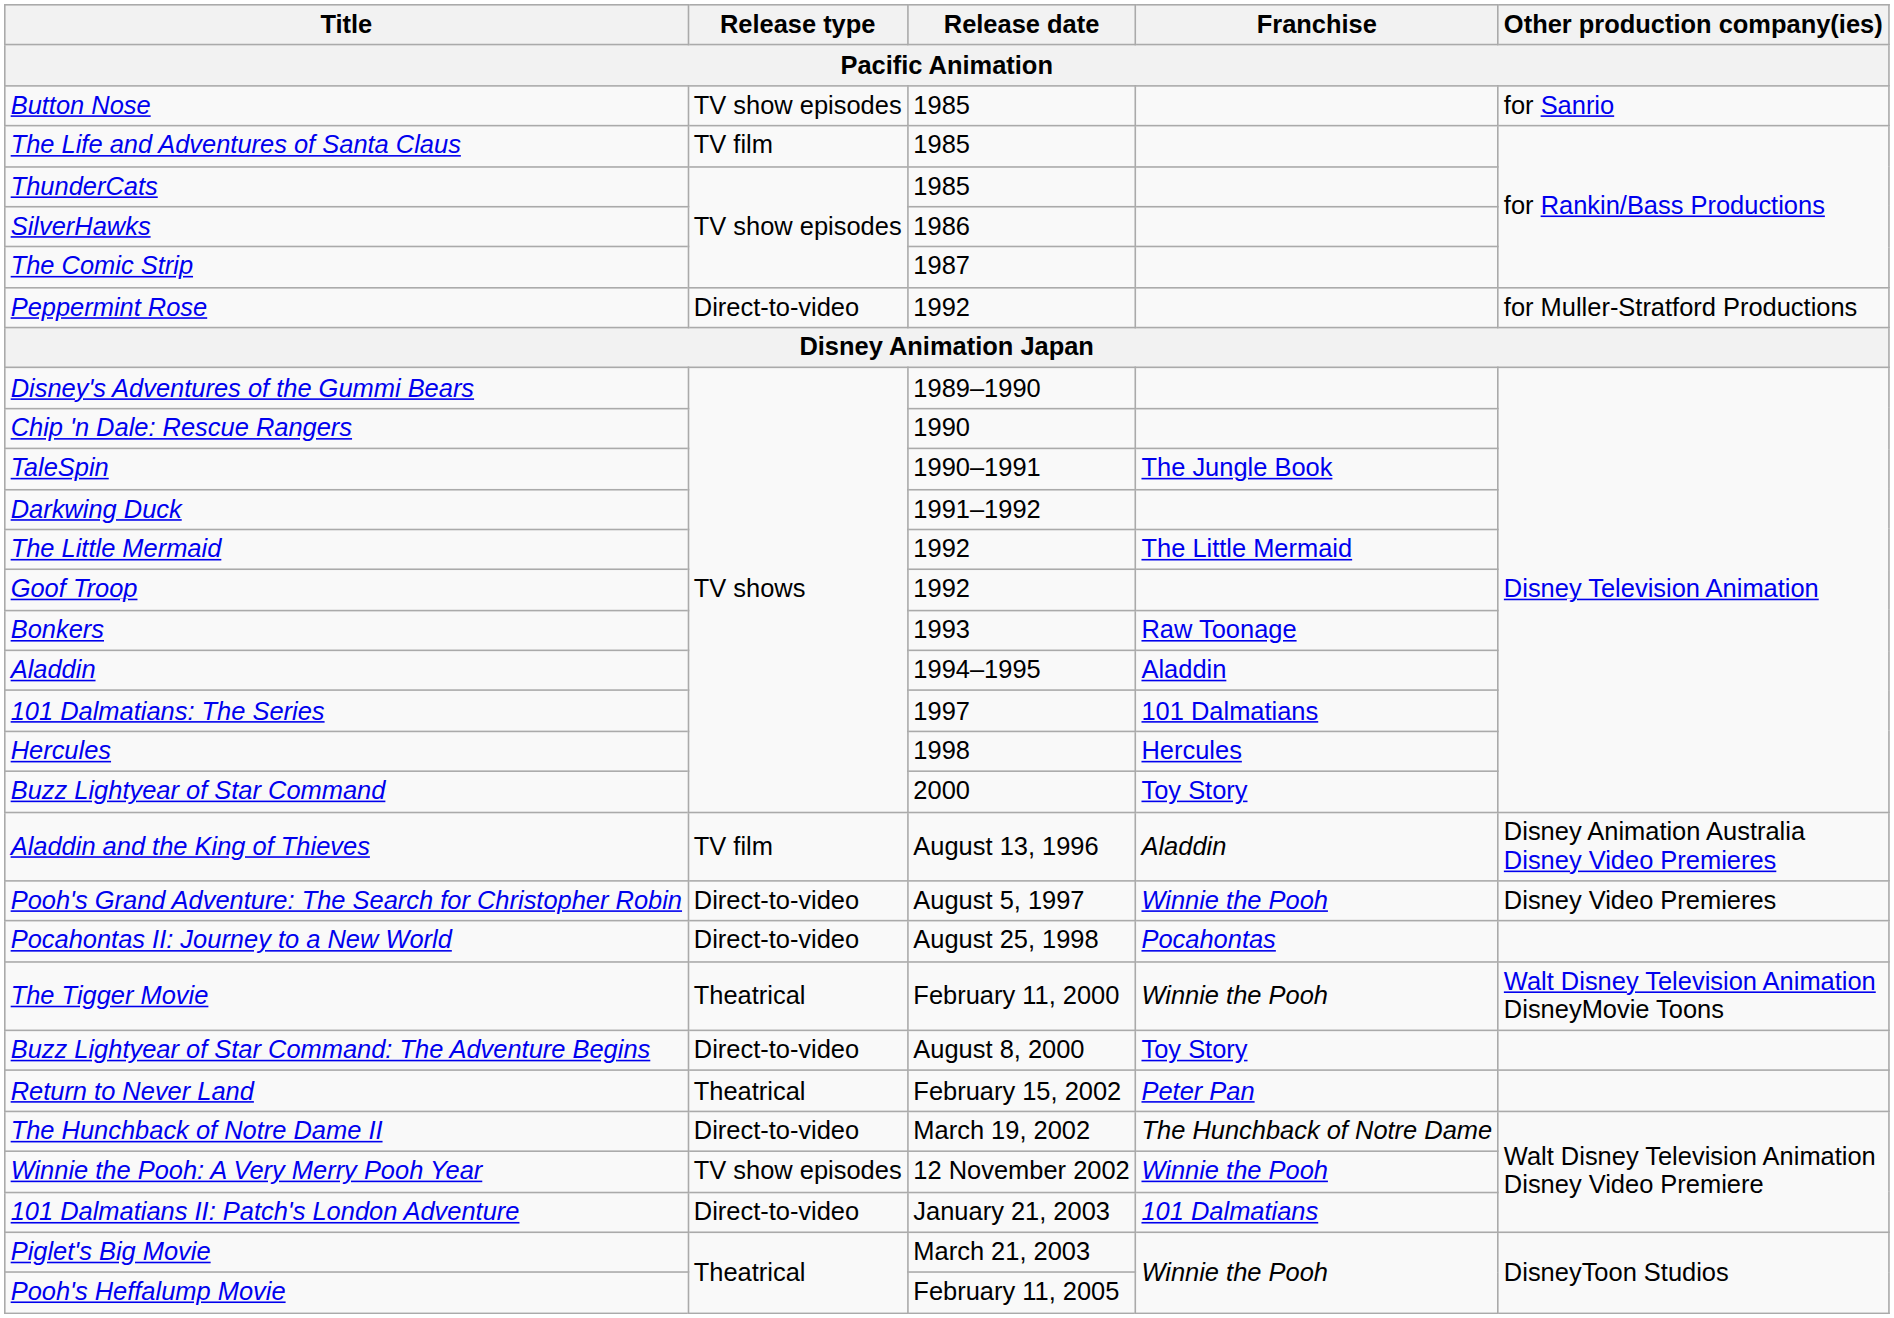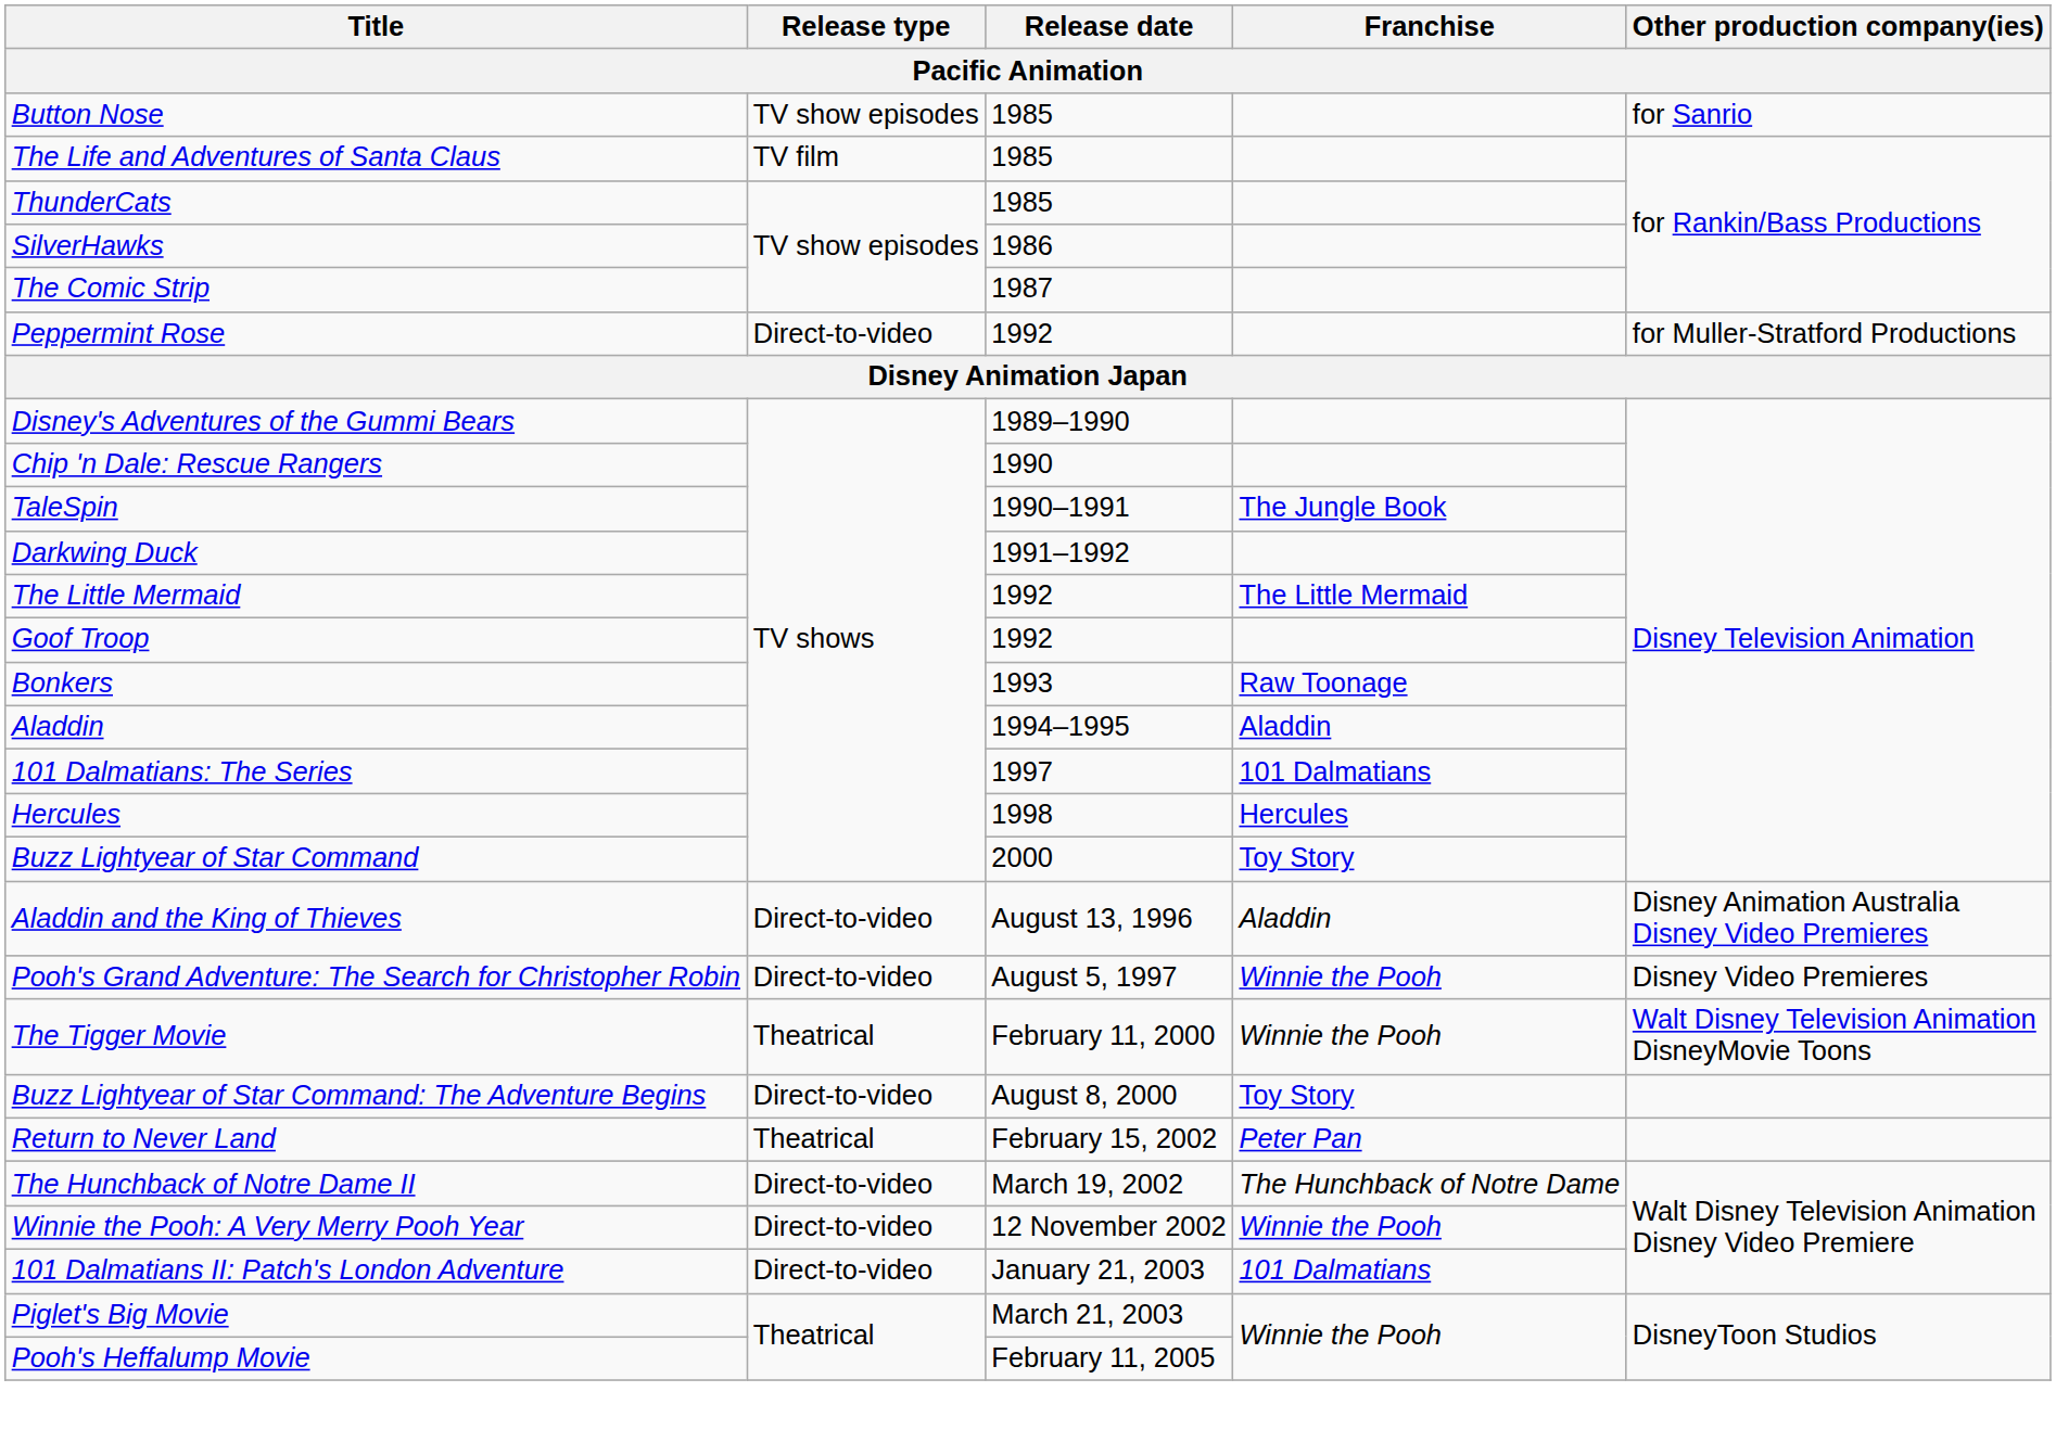 <table class="wikitable sortable">
 <tr>
 <th>Title</th>
 <th>Release type</th>
 <th>Release date</th>
 <th>Franchise</th>
 <th>Other production company(ies)</th>
 </tr>
 <tr>
 <th colspan="5">Pacific Animation</th>
 </tr>
 <tr>
 <td><em><a href='#'>Button Nose</a></em></td>
 <td>TV show episodes</td>
 <td>1985</td>
 <td></td>
 <td>for <a href='#'>Sanrio</a></td>
 </tr>
 <tr>
 <td><em><a href='#'>The Life and Adventures of Santa Claus</a></em></td>
 <td>TV film</td>
 <td>1985</td>
 <td></td>
 <td rowspan="4">for <a href='#'>Rankin/Bass Productions</a></td>
 </tr>
 <tr>
 <td><em><a href='#'>ThunderCats</a></em></td>
 <td rowspan="3">TV show episodes</td>
 <td>1985</td>
 <td></td>
 </tr>
 <tr>
 <td><em><a href='#'>SilverHawks</a></em></td>
 <td>1986</td>
 <td></td>
 </tr>
 <tr>
 <td><em><a href='#'>The Comic Strip</a></em></td>
 <td>1987</td>
 <td></td>
 </tr>
 <tr>
 <td><em><a href='#'>Peppermint Rose</a></em></td>
 <td>Direct-to-video</td>
 <td>1992</td>
 <td></td>
 <td>for Muller-Stratford Productions</td>
 </tr>
 <tr>
 <th colspan="5">Disney Animation Japan</th>
 </tr>
 <tr>
 <td><em><a href='#'>Disney's Adventures of the Gummi Bears</a></em></td>
 <td rowspan="11">TV shows</td>
 <td>1989–1990</td>
 <td></td>
 <td rowspan="11"><a href='#'>Disney Television Animation</a></td>
 </tr>
 <tr>
 <td><em><a href='#'>Chip 'n Dale: Rescue Rangers</a></em></td>
 <td>1990</td>
 <td></td>
 </tr>
 <tr>
 <td><em><a href='#'>TaleSpin</a></em></td>
 <td>1990–1991</td>
 <td><a href='#'>The Jungle Book</a></td>
 </tr>
 <tr>
 <td><em><a href='#'>Darkwing Duck</a></em></td>
 <td>1991–1992</td>
 <td></td>
 </tr>
 <tr>
 <td><em><a href='#'>The Little Mermaid</a></em></td>
 <td>1992</td>
 <td><a href='#'>The Little Mermaid</a></td>
 </tr>
 <tr>
 <td><em><a href='#'>Goof Troop</a></em></td>
 <td>1992</td>
 <td></td>
 </tr>
 <tr>
 <td><em><a href='#'>Bonkers</a></em></td>
 <td>1993</td>
 <td><a href='#'>Raw Toonage</a></td>
 </tr>
 <tr>
 <td><em><a href='#'>Aladdin</a></em></td>
 <td>1994–1995</td>
 <td><a href='#'>Aladdin</a></td>
 </tr>
 <tr>
 <td><em><a href='#'>101 Dalmatians: The Series</a></em></td>
 <td>1997</td>
 <td><a href='#'>101 Dalmatians</a></td>
 </tr>
 <tr>
 <td><em><a href='#'>Hercules</a></em></td>
 <td>1998</td>
 <td><a href='#'>Hercules</a></td>
 </tr>
 <tr>
 <td><em><a href='#'>Buzz Lightyear of Star Command</a></em></td>
 <td>2000</td>
 <td><a href='#'>Toy Story</a></td>
 </tr>
 <tr>
 <td><em><a href='#'>Aladdin and the King of Thieves</a></em></td>
-<td>TV film</td>
+<td>Direct-to-video</td>
 <td>August 13, 1996</td>
 <td><em>Aladdin</em></td>
 <td>Disney Animation Australia<br><a href='#'>Disney Video Premieres</a></td>
 </tr>
 <tr>
 <td><em><a href='#'>Pooh's Grand Adventure: The Search for Christopher Robin</a></em></td>
 <td>Direct-to-video</td>
 <td>August 5, 1997</td>
 <td><em><a href='#'>Winnie the Pooh</a></em></td>
 <td>Disney Video Premieres</td>
-</tr>
-<tr>
-<td><em><a href='#'>Pocahontas II: Journey to a New World</a></em></td>
-<td>Direct-to-video</td>
-<td>August 25, 1998</td>
-<td><em><a href='#'>Pocahontas</a></em></td>
-<td></td>
 </tr>
 <tr>
 <td><em><a href='#'>The Tigger Movie</a></em></td>
 <td>Theatrical</td>
 <td>February 11, 2000</td>
 <td><em>Winnie the Pooh</em></td>
 <td><a href='#'>Walt Disney Television Animation</a><br>DisneyMovie Toons</td>
 </tr>
 <tr>
 <td><em><a href='#'>Buzz Lightyear of Star Command: The Adventure Begins</a></em></td>
 <td>Direct-to-video</td>
 <td>August 8, 2000</td>
 <td><a href='#'>Toy Story</a></td>
 <td></td>
 </tr>
 <tr>
 <td><em><a href='#'>Return to Never Land</a></em></td>
 <td>Theatrical</td>
 <td>February 15, 2002</td>
 <td><em><a href='#'>Peter Pan</a></em></td>
 <td></td>
 </tr>
 <tr>
 <td><em><a href='#'>The Hunchback of Notre Dame II</a></em></td>
 <td>Direct-to-video</td>
 <td>March 19, 2002</td>
 <td><em>The Hunchback of Notre Dame</em></td>
 <td rowspan="3">Walt Disney Television Animation<br>Disney Video Premiere</td>
 </tr>
 <tr>
 <td><em><a href='#'>Winnie the Pooh: A Very Merry Pooh Year</a></em></td>
-<td>TV show episodes</td>
+<td>Direct-to-video</td>
 <td>12 November 2002</td>
 <td><em><a href='#'>Winnie the Pooh</a></em></td>
 </tr>
 <tr>
 <td><em><a href='#'>101 Dalmatians II: Patch's London Adventure</a></em></td>
 <td>Direct-to-video</td>
 <td>January 21, 2003</td>
 <td><em><a href='#'>101 Dalmatians</a></em></td>
 </tr>
 <tr>
 <td><em><a href='#'>Piglet's Big Movie</a></em></td>
 <td rowspan="2">Theatrical</td>
 <td Date>March 21, 2003</td>
 <td rowspan="2"><em>Winnie the Pooh</em></td>
 <td rowspan="2">DisneyToon Studios</td>
 </tr>
 <tr>
 <td><em><a href='#'>Pooh's Heffalump Movie</a></em></td>
 <td>February 11, 2005</td>
 </tr>
 </table>
